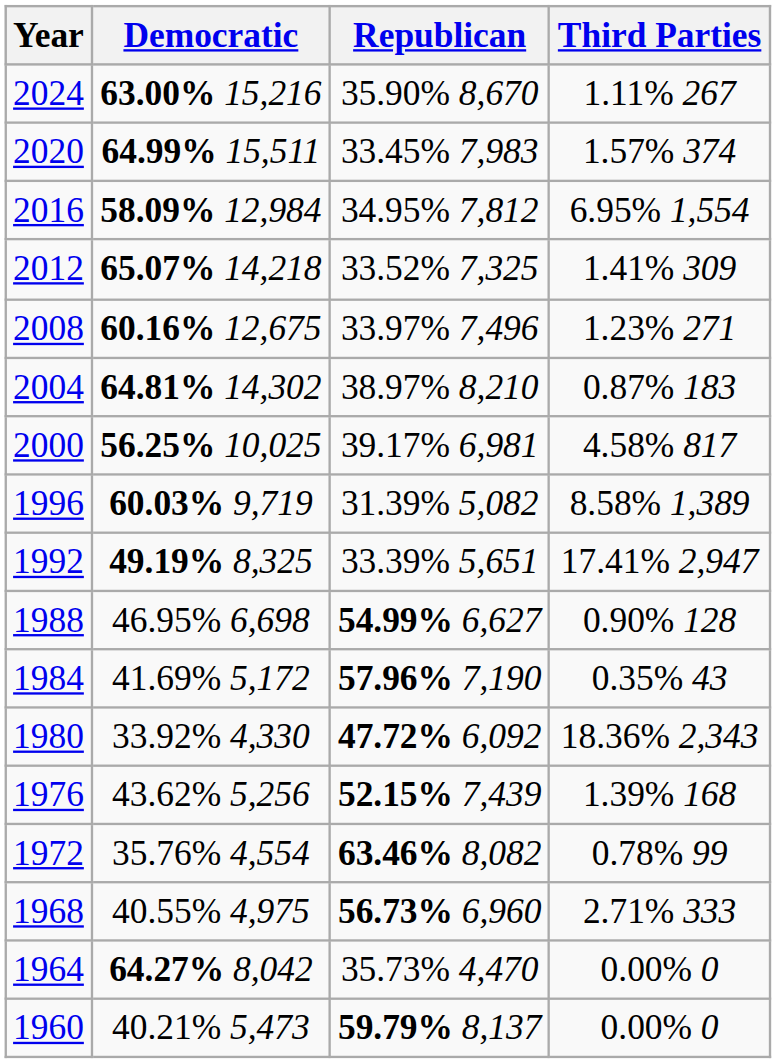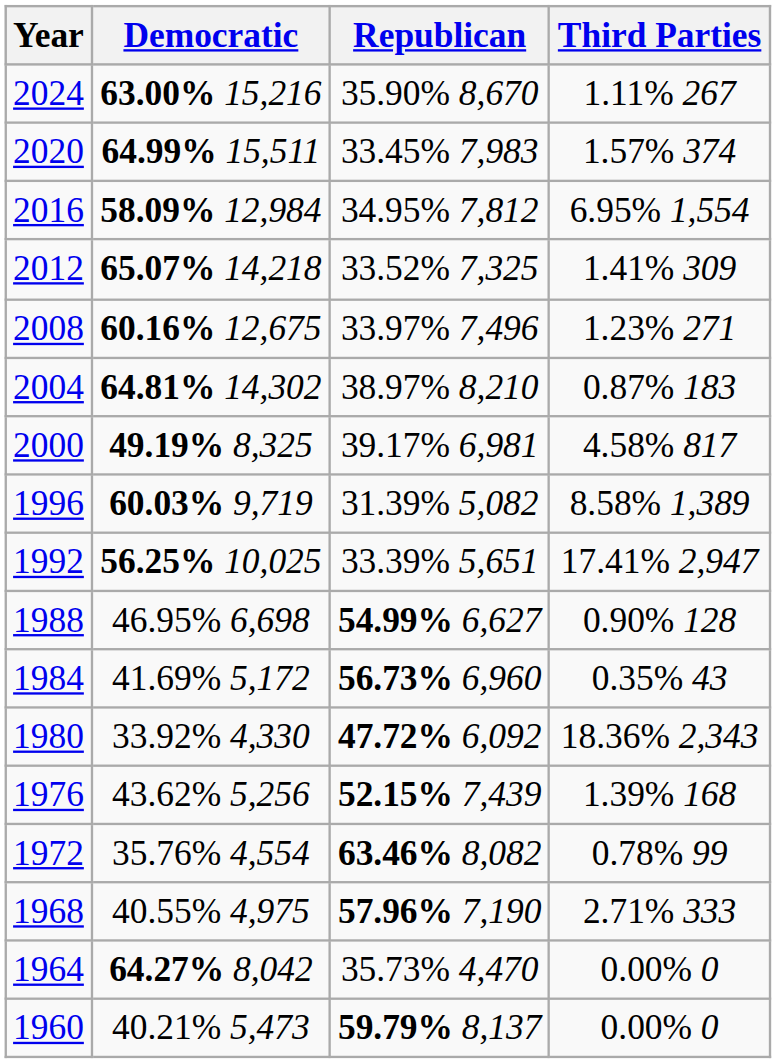 <table class="wikitable"  style="float:right; margin:1em; font-size:95%;">
 <tr style="background:lightgrey;">
 <th>Year</th>
 <th><a href='#'>Democratic</a></th>
 <th><a href='#'>Republican</a></th>
 <th><a href='#'>Third Parties</a></th>
 </tr>
 <tr>
 <td align="center" ><a href='#'>2024</a></td>
 <td align="center" ><strong>63.00%</strong> <em>15,216</em></td>
 <td align="center" >35.90% <em>8,670</em></td>
 <td align="center" >1.11% <em>267</em></td>
 </tr>
 <tr>
 <td align="center" ><a href='#'>2020</a></td>
 <td align="center" ><strong>64.99%</strong> <em>15,511</em></td>
 <td align="center" >33.45% <em>7,983</em></td>
 <td align="center" >1.57% <em>374</em></td>
 </tr>
 <tr>
 <td align="center" ><a href='#'>2016</a></td>
 <td align="center" ><strong>58.09%</strong> <em>12,984</em></td>
 <td align="center" >34.95% <em>7,812</em></td>
 <td align="center" >6.95% <em>1,554</em></td>
 </tr>
 <tr>
 <td align="center" ><a href='#'>2012</a></td>
 <td align="center" ><strong>65.07%</strong> <em>14,218</em></td>
 <td align="center" >33.52% <em>7,325</em></td>
 <td align="center" >1.41% <em>309</em></td>
 </tr>
 <tr>
 <td align="center" ><a href='#'>2008</a></td>
 <td align="center" ><strong>60.16%</strong> <em>12,675</em></td>
 <td align="center" >33.97% <em>7,496</em></td>
 <td align="center" >1.23% <em>271</em></td>
 </tr>
 <tr>
 <td align="center" ><a href='#'>2004</a></td>
 <td align="center" ><strong>64.81%</strong> <em>14,302</em></td>
 <td align="center" >38.97% <em>8,210</em></td>
 <td align="center" >0.87% <em>183</em></td>
 </tr>
 <tr>
 <td align="center" ><a href='#'>2000</a></td>
-<td align="center" ><strong>56.25%</strong> <em>10,025</em></td>
+<td align="center" ><strong>49.19%</strong> <em>8,325</em></td>
 <td align="center" >39.17% <em>6,981</em></td>
 <td align="center" >4.58% <em>817</em></td>
 </tr>
 <tr>
 <td align="center" ><a href='#'>1996</a></td>
 <td align="center" ><strong>60.03%</strong> <em>9,719</em></td>
 <td align="center" >31.39% <em>5,082</em></td>
 <td align="center" >8.58% <em>1,389</em></td>
 </tr>
 <tr>
 <td align="center" ><a href='#'>1992</a></td>
-<td align="center" ><strong>49.19%</strong> <em>8,325</em></td>
+<td align="center" ><strong>56.25%</strong> <em>10,025</em></td>
 <td align="center" >33.39% <em>5,651</em></td>
 <td align="center" >17.41% <em>2,947</em></td>
 </tr>
 <tr>
 <td align="center" ><a href='#'>1988</a></td>
 <td align="center" >46.95% <em>6,698</em></td>
 <td align="center" ><strong>54.99%</strong> <em>6,627</em></td>
 <td align="center" >0.90% <em>128</em></td>
 </tr>
 <tr>
 <td align="center" ><a href='#'>1984</a></td>
 <td align="center" >41.69% <em>5,172</em></td>
-<td align="center" ><strong>57.96%</strong> <em>7,190</em></td>
+<td align="center" ><strong>56.73%</strong> <em>6,960</em></td>
 <td align="center" >0.35% <em>43</em></td>
 </tr>
 <tr>
 <td align="center" ><a href='#'>1980</a></td>
 <td align="center" >33.92% <em>4,330</em></td>
 <td align="center" ><strong>47.72%</strong> <em>6,092</em></td>
 <td align="center" >18.36% <em>2,343</em></td>
 </tr>
 <tr>
 <td align="center" ><a href='#'>1976</a></td>
 <td align="center" >43.62% <em>5,256</em></td>
 <td align="center" ><strong>52.15%</strong> <em>7,439</em></td>
 <td align="center" >1.39% <em>168</em></td>
 </tr>
 <tr>
 <td align="center" ><a href='#'>1972</a></td>
 <td align="center" >35.76% <em>4,554</em></td>
 <td align="center" ><strong>63.46%</strong> <em>8,082</em></td>
 <td align="center" >0.78% <em>99</em></td>
 </tr>
 <tr>
 <td align="center" ><a href='#'>1968</a></td>
 <td align="center" >40.55% <em>4,975</em></td>
-<td align="center" ><strong>56.73%</strong> <em>6,960</em></td>
+<td align="center" ><strong>57.96%</strong> <em>7,190</em></td>
 <td align="center" >2.71% <em>333</em></td>
 </tr>
 <tr>
 <td align="center" ><a href='#'>1964</a></td>
 <td align="center" ><strong>64.27%</strong> <em>8,042</em></td>
 <td align="center" >35.73% <em>4,470</em></td>
 <td align="center" >0.00% <em>0</em></td>
 </tr>
 <tr>
 <td align="center" ><a href='#'>1960</a></td>
 <td align="center" >40.21% <em>5,473</em></td>
 <td align="center" ><strong>59.79%</strong> <em>8,137</em></td>
 <td align="center" >0.00% <em>0</em></td>
 </tr>
 </table>
